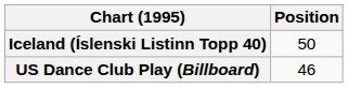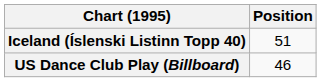 <table class="wikitable plainrowheaders" style="text-align:center">
 <tr>
 <th>Chart (1995)</th>
 <th>Position</th>
 </tr>
 <tr>
 <th scope="row">Iceland (Íslenski Listinn Topp 40)</th>
-<td>50</td>
+<td>51</td>
 </tr>
 <tr>
 <th scope="row">US Dance Club Play (<em>Billboard</em>)</th>
 <td>46</td>
 </tr>
 </table>
